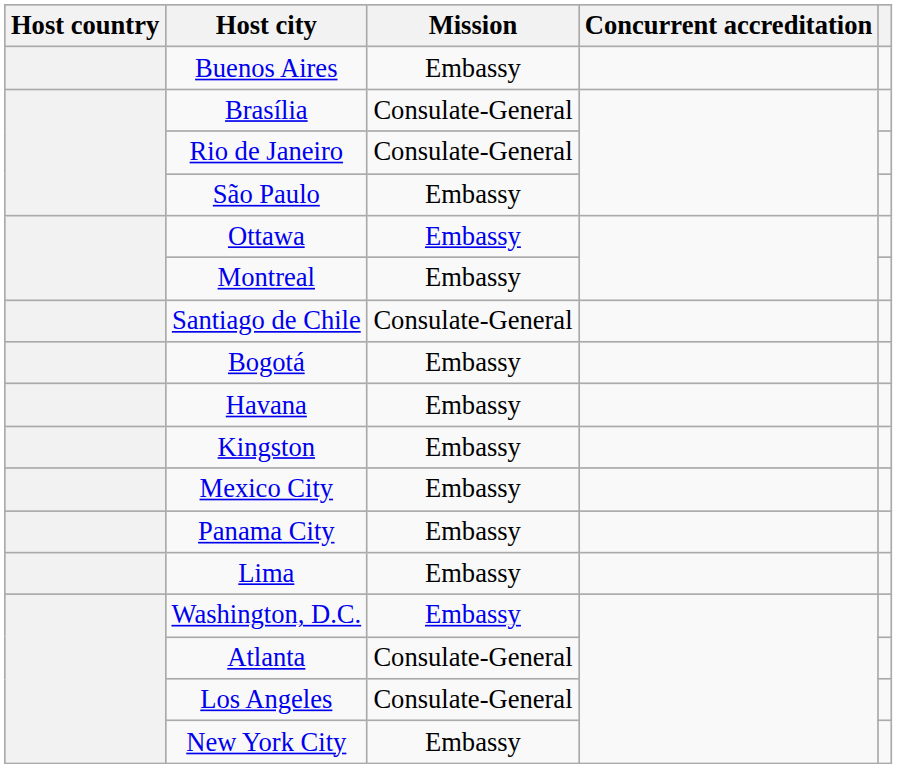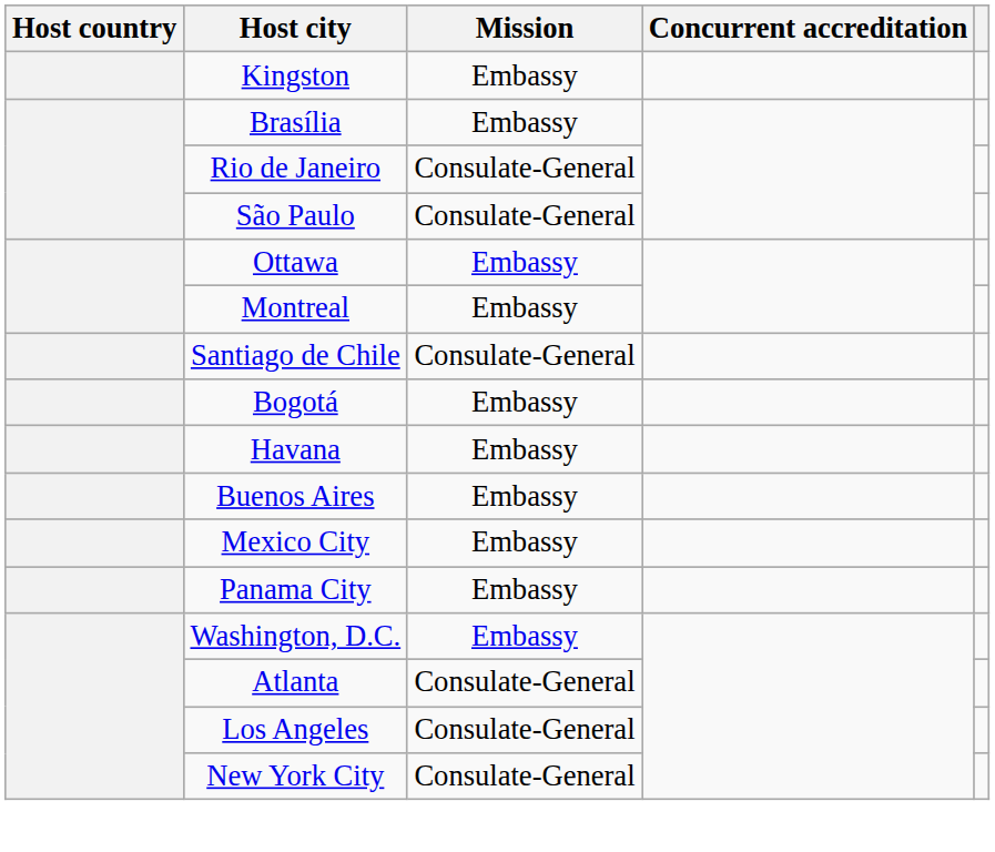 <table class="wikitable plainrowheaders" style="text-align:center;">
 <tr>
 <th scope="col">Host country</th>
 <th scope="col">Host city</th>
 <th scope="col">Mission</th>
 <th scope="col">Concurrent accreditation</th>
 <th scope="col"></th>
 </tr>
 <tr>
 <th scope="row"></th>
-<td><a href='#'>Buenos Aires</a></td>
+<td><a href='#'>Kingston</a></td>
 <td>Embassy</td>
 <td></td>
 <td></td>
 </tr>
 <tr>
 <th scope="row"  rowspan="3"></th>
 <td><a href='#'>Brasília</a></td>
-<td>Consulate-General</td>
+<td>Embassy</td>
 <td rowspan="3"></td>
 <td></td>
 </tr>
 <tr>
 <td><a href='#'>Rio de Janeiro</a></td>
 <td>Consulate-General</td>
 <td></td>
 </tr>
 <tr>
 <td><a href='#'>São Paulo</a></td>
-<td>Embassy</td>
+<td>Consulate-General</td>
 <td></td>
 </tr>
 <tr>
 <th scope="row"  rowspan="2"></th>
 <td><a href='#'>Ottawa</a></td>
 <td><a href='#'>Embassy</a></td>
 <td rowspan="2"></td>
 <td></td>
 </tr>
 <tr>
 <td><a href='#'>Montreal</a></td>
 <td>Embassy</td>
 <td></td>
 </tr>
 <tr>
 <th scope="row"></th>
 <td><a href='#'>Santiago de Chile</a></td>
 <td>Consulate-General</td>
 <td></td>
 <td></td>
 </tr>
 <tr>
 <th scope="row"></th>
 <td><a href='#'>Bogotá</a></td>
 <td>Embassy</td>
 <td></td>
 <td></td>
 </tr>
 <tr>
 <th scope="row"></th>
 <td><a href='#'>Havana</a></td>
 <td>Embassy</td>
 <td></td>
 <td></td>
 </tr>
 <tr>
 <th scope="row"></th>
-<td><a href='#'>Kingston</a></td>
+<td><a href='#'>Buenos Aires</a></td>
 <td>Embassy</td>
 <td></td>
 <td></td>
 </tr>
 <tr>
 <th scope="row"></th>
 <td><a href='#'>Mexico City</a></td>
 <td>Embassy</td>
 <td></td>
 <td></td>
 </tr>
 <tr>
 <th scope="row"></th>
 <td><a href='#'>Panama City</a></td>
-<td>Embassy</td>
-<td></td>
-<td></td>
-</tr>
-<tr>
-<th scope="row"></th>
-<td><a href='#'>Lima</a></td>
 <td>Embassy</td>
 <td></td>
 <td></td>
 </tr>
 <tr>
 <th scope="row"  rowspan="4"></th>
 <td><a href='#'>Washington, D.C.</a></td>
 <td><a href='#'>Embassy</a></td>
 <td rowspan="4"></td>
 <td></td>
 </tr>
 <tr>
 <td><a href='#'>Atlanta</a></td>
 <td>Consulate-General</td>
 <td></td>
 </tr>
 <tr>
 <td><a href='#'>Los Angeles</a></td>
 <td>Consulate-General</td>
 <td></td>
 </tr>
 <tr>
 <td><a href='#'>New York City</a></td>
-<td>Embassy</td>
+<td>Consulate-General</td>
 <td></td>
 </tr>
 </table>
